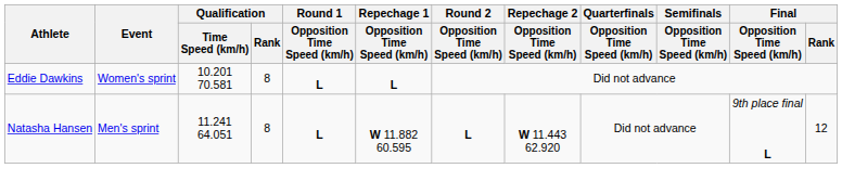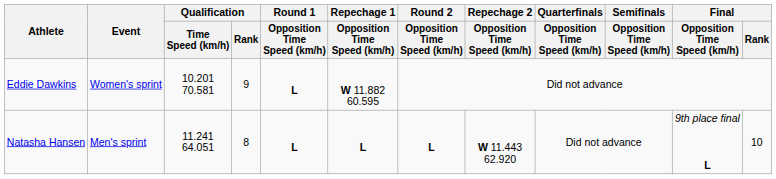 <table class="wikitable" style="font-size:90%">
 <tr>
 <th rowspan="2">Athlete</th>
 <th rowspan="2">Event</th>
 <th colspan=2>Qualification</th>
 <th>Round 1</th>
 <th>Repechage 1</th>
 <th>Round 2</th>
 <th>Repechage 2</th>
 <th>Quarterfinals</th>
 <th>Semifinals</th>
 <th colspan=2>Final</th>
 </tr>
 <tr style="font-size:95%">
 <th>Time<br>Speed (km/h)</th>
 <th>Rank</th>
 <th>Opposition<br>Time<br>Speed (km/h)</th>
 <th>Opposition<br>Time<br>Speed (km/h)</th>
 <th>Opposition<br>Time<br>Speed (km/h)</th>
 <th>Opposition<br>Time<br>Speed (km/h)</th>
 <th>Opposition<br>Time<br>Speed (km/h)</th>
 <th>Opposition<br>Time<br>Speed (km/h)</th>
 <th>Opposition<br>Time<br>Speed (km/h)</th>
 <th>Rank</th>
 </tr>
 <tr align=center>
 <td align=left><a href='#'>Eddie Dawkins</a></td>
 <td align=left><a href='#'>Women's sprint</a></td>
 <td>10.201<br>70.581</td>
-<td>8</td>
+<td>9</td>
 <td><br><strong>L</strong></td>
-<td><br><strong>L</strong></td>
+<td><br><br><strong>W</strong> 11.882<br>60.595</td>
 <td colspan=6>Did not advance</td>
 </tr>
 <tr align=center>
 <td align=left><a href='#'>Natasha Hansen</a></td>
 <td align=left><a href='#'>Men's sprint</a></td>
 <td>11.241<br>64.051</td>
 <td>8</td>
 <td><br><strong>L</strong></td>
-<td><br><br><strong>W</strong> 11.882<br>60.595</td>
+<td><br><strong>L</strong></td>
 <td><br><strong>L</strong></td>
 <td><br><br><strong>W</strong> 11.443<br>62.920</td>
 <td colspan=2>Did not advance</td>
 <td><em>9th place final</em><br><br><br><br><strong>L</strong></td>
-<td>12</td>
+<td>10</td>
 </tr>
 </table>
